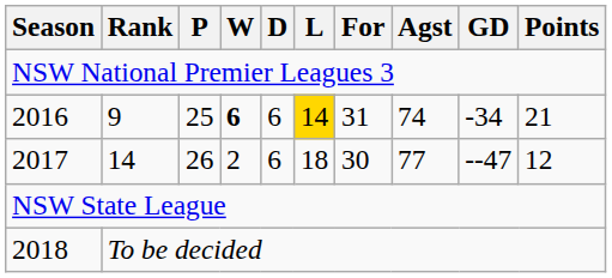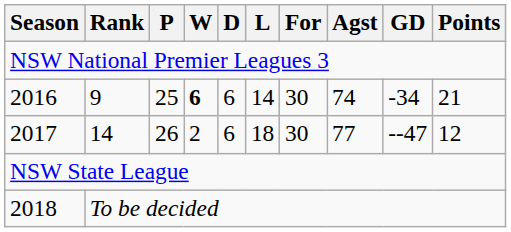 <table class="wikitable">
 <tr>
 <th>Season</th>
 <th>Rank</th>
 <th>P</th>
 <th>W</th>
 <th>D</th>
 <th>L</th>
 <th>For</th>
 <th>Agst</th>
 <th>GD</th>
 <th>Points</th>
 </tr>
 <tr>
 <td colspan="10"><a href='#'>NSW National Premier Leagues 3</a></td>
 </tr>
 <tr>
 <td>2016</td>
 <td>9</td>
 <td>25</td>
 <td><strong>6</strong></td>
 <td>6</td>
-<td style="background: gold;">14</td>
-<td>31</td>
+<td>14</td>
+<td>30</td>
 <td>74</td>
 <td>-34</td>
 <td>21</td>
 </tr>
 <tr>
 <td>2017</td>
 <td>14</td>
 <td>26</td>
 <td>2</td>
 <td>6</td>
 <td>18</td>
 <td>30</td>
 <td>77</td>
 <td>--47</td>
 <td>12</td>
 </tr>
 <tr>
 <td colspan="10"><a href='#'>NSW State League</a></td>
 </tr>
 <tr>
 <td>2018</td>
 <td colspan="9"><em>To be decided</em></td>
 </tr>
 </table>
